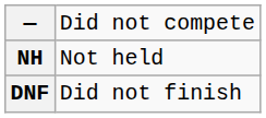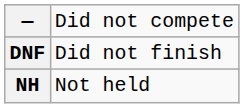 <table class="wikitable">
 <tr>
 <th scope="row">—</th>
 <td>Did not compete</td>
 </tr>
 <tr>
+<th scope="row">DNF</th>
+<td>Did not finish</td>
+</tr>
+<tr>
 <th scope="row">NH</th>
 <td>Not held</td>
 </tr>
-<tr>
-<th scope="row">DNF</th>
-<td>Did not finish</td>
-</tr>
 </table>
